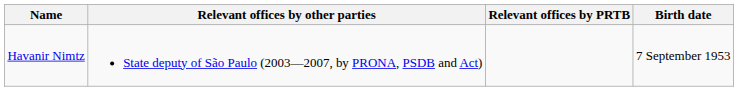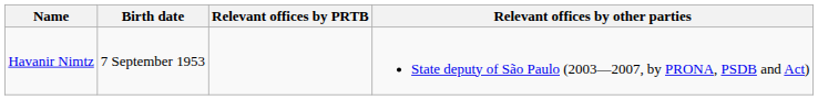 <table class="wikitable">
 <tr>
 <th>Name</th>
+<th>Birth date</th>
+<th>Relevant offices by PRTB</th>
 <th>Relevant offices by other parties</th>
-<th>Relevant offices by PRTB</th>
-<th>Birth date</th>
 </tr>
 <tr>
 <td><a href='#'>Havanir Nimtz</a></td>
+<td>7 September 1953</td>
+<td></td>
 <td><br><ul><li><a href='#'>State deputy of São Paulo</a> (2003—2007, by <a href='#'>PRONA</a>, <a href='#'>PSDB</a> and <a href='#'>Act</a>)</li></ul></td>
-<td></td>
-<td>7 September 1953</td>
 </tr>
 </table>
